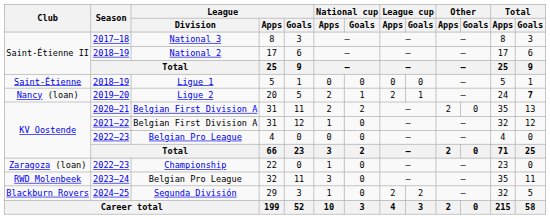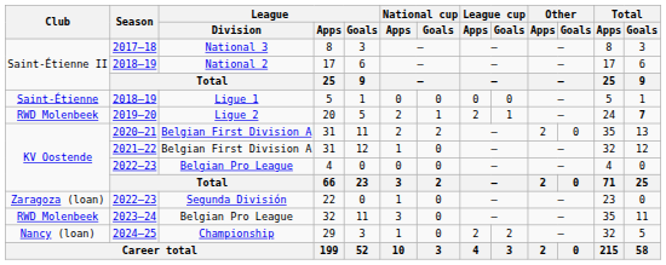 <table class="wikitable" style="text-align:center">
 <tr>
 <th rowspan="2">Club</th>
 <th rowspan="2">Season</th>
 <th colspan="3">League</th>
 <th colspan="2">National cup</th>
 <th colspan="2">League cup</th>
 <th colspan="2">Other</th>
 <th colspan="2">Total</th>
 </tr>
 <tr>
 <th>Division</th>
 <th>Apps</th>
 <th>Goals</th>
 <th>Apps</th>
 <th>Goals</th>
 <th>Apps</th>
 <th>Goals</th>
 <th>Apps</th>
 <th>Goals</th>
 <th>Apps</th>
 <th>Goals</th>
 </tr>
 <tr>
 <td rowspan="3">Saint-Étienne II</td>
 <td><a href='#'>2017–18</a></td>
 <td><a href='#'>National 3</a></td>
 <td>8</td>
 <td>3</td>
 <td colspan="2">—</td>
 <td colspan="2">—</td>
 <td colspan="2">—</td>
 <td>8</td>
 <td>3</td>
 </tr>
 <tr>
 <td><a href='#'>2018–19</a></td>
 <td><a href='#'>National 2</a></td>
 <td>17</td>
 <td>6</td>
 <td colspan="2">—</td>
 <td colspan="2">—</td>
 <td colspan="2">—</td>
 <td>17</td>
 <td>6</td>
 </tr>
 <tr>
 <th colspan="2">Total</th>
 <th>25</th>
 <th>9</th>
 <th colspan="2">—</th>
 <th colspan="2">—</th>
 <th colspan="2">—</th>
 <th>25</th>
 <th>9</th>
 </tr>
 <tr>
 <td><a href='#'>Saint-Étienne</a></td>
 <td><a href='#'>2018–19</a></td>
 <td><a href='#'>Ligue 1</a></td>
 <td>5</td>
 <td>1</td>
 <td>0</td>
 <td>0</td>
 <td>0</td>
 <td>0</td>
 <td colspan="2">—</td>
 <td>5</td>
 <td>1</td>
 </tr>
 <tr>
-<td><a href='#'>Nancy</a> (loan)</td>
+<td><a href='#'>RWD Molenbeek</a></td>
 <td><a href='#'>2019–20</a></td>
 <td><a href='#'>Ligue 2</a></td>
 <td>20</td>
 <td>5</td>
 <td>2</td>
 <td>1</td>
 <td>2</td>
 <td>1</td>
 <td colspan="2">—</td>
 <td>24</td>
 <td><strong>7</strong></td>
 </tr>
 <tr>
 <td rowspan="4"><a href='#'>KV Oostende</a></td>
 <td><a href='#'>2020–21</a></td>
 <td><a href='#'>Belgian First Division A</a></td>
 <td>31</td>
 <td>11</td>
 <td>2</td>
 <td>2</td>
 <td colspan="2">—</td>
 <td>2</td>
 <td>0</td>
 <td>35</td>
 <td>13</td>
 </tr>
 <tr>
 <td><a href='#'>2021–22</a></td>
 <td>Belgian First Division A</td>
 <td>31</td>
 <td>12</td>
 <td>1</td>
 <td>0</td>
 <td colspan="2">—</td>
 <td colspan="2">—</td>
 <td>32</td>
 <td>12</td>
 </tr>
 <tr>
 <td><a href='#'>2022–23</a></td>
 <td><a href='#'>Belgian Pro League</a></td>
 <td>4</td>
 <td>0</td>
 <td>0</td>
 <td>0</td>
 <td colspan="2">—</td>
 <td colspan="2">—</td>
 <td>4</td>
 <td>0</td>
 </tr>
 <tr>
 <th colspan="2">Total</th>
 <th>66</th>
 <th>23</th>
 <th>3</th>
 <th>2</th>
 <th colspan="2">—</th>
 <th>2</th>
 <th>0</th>
 <th>71</th>
 <th>25</th>
 </tr>
 <tr>
 <td><a href='#'>Zaragoza</a> (loan)</td>
 <td><a href='#'>2022–23</a></td>
-<td><a href='#'>Championship</a></td>
+<td><a href='#'>Segunda División</a></td>
 <td>22</td>
 <td>0</td>
 <td>1</td>
 <td>0</td>
 <td colspan="2">—</td>
 <td colspan="2">—</td>
 <td>23</td>
 <td>0</td>
 </tr>
 <tr>
 <td><a href='#'>RWD Molenbeek</a></td>
 <td><a href='#'>2023–24</a></td>
 <td>Belgian Pro League</td>
 <td>32</td>
 <td>11</td>
 <td>3</td>
 <td>0</td>
 <td colspan="2">—</td>
 <td colspan="2">—</td>
 <td>35</td>
 <td>11</td>
 </tr>
 <tr>
-<td><a href='#'>Blackburn Rovers</a></td>
+<td><a href='#'>Nancy</a> (loan)</td>
 <td><a href='#'>2024–25</a></td>
-<td><a href='#'>Segunda División</a></td>
+<td><a href='#'>Championship</a></td>
 <td>29</td>
 <td>3</td>
 <td>1</td>
 <td>0</td>
 <td>2</td>
 <td>2</td>
 <td colspan="2">—</td>
 <td>32</td>
 <td>5</td>
 </tr>
 <tr>
 <th colspan="3">Career total</th>
 <th>199</th>
 <th>52</th>
 <th>10</th>
 <th>3</th>
 <th>4</th>
 <th>3</th>
 <th>2</th>
 <th>0</th>
 <th>215</th>
 <th>58</th>
 </tr>
 </table>
